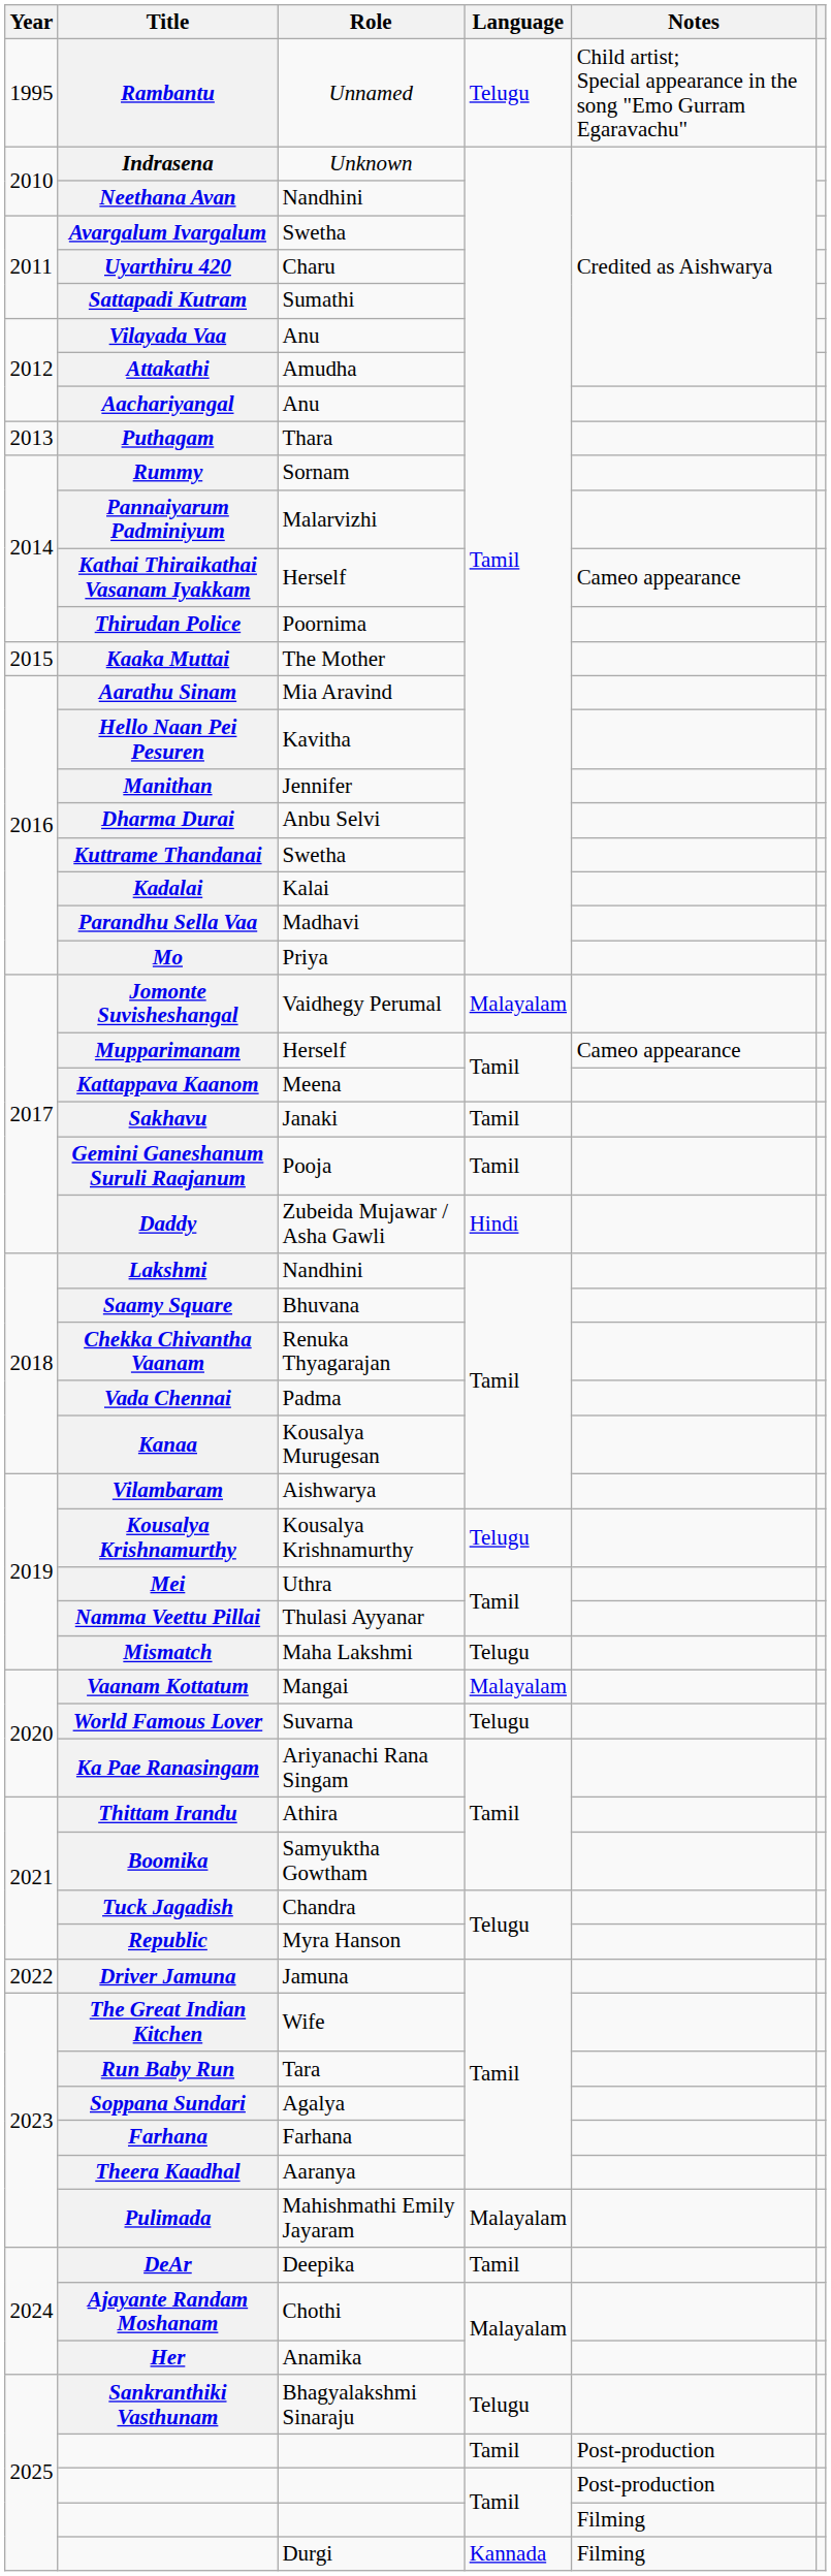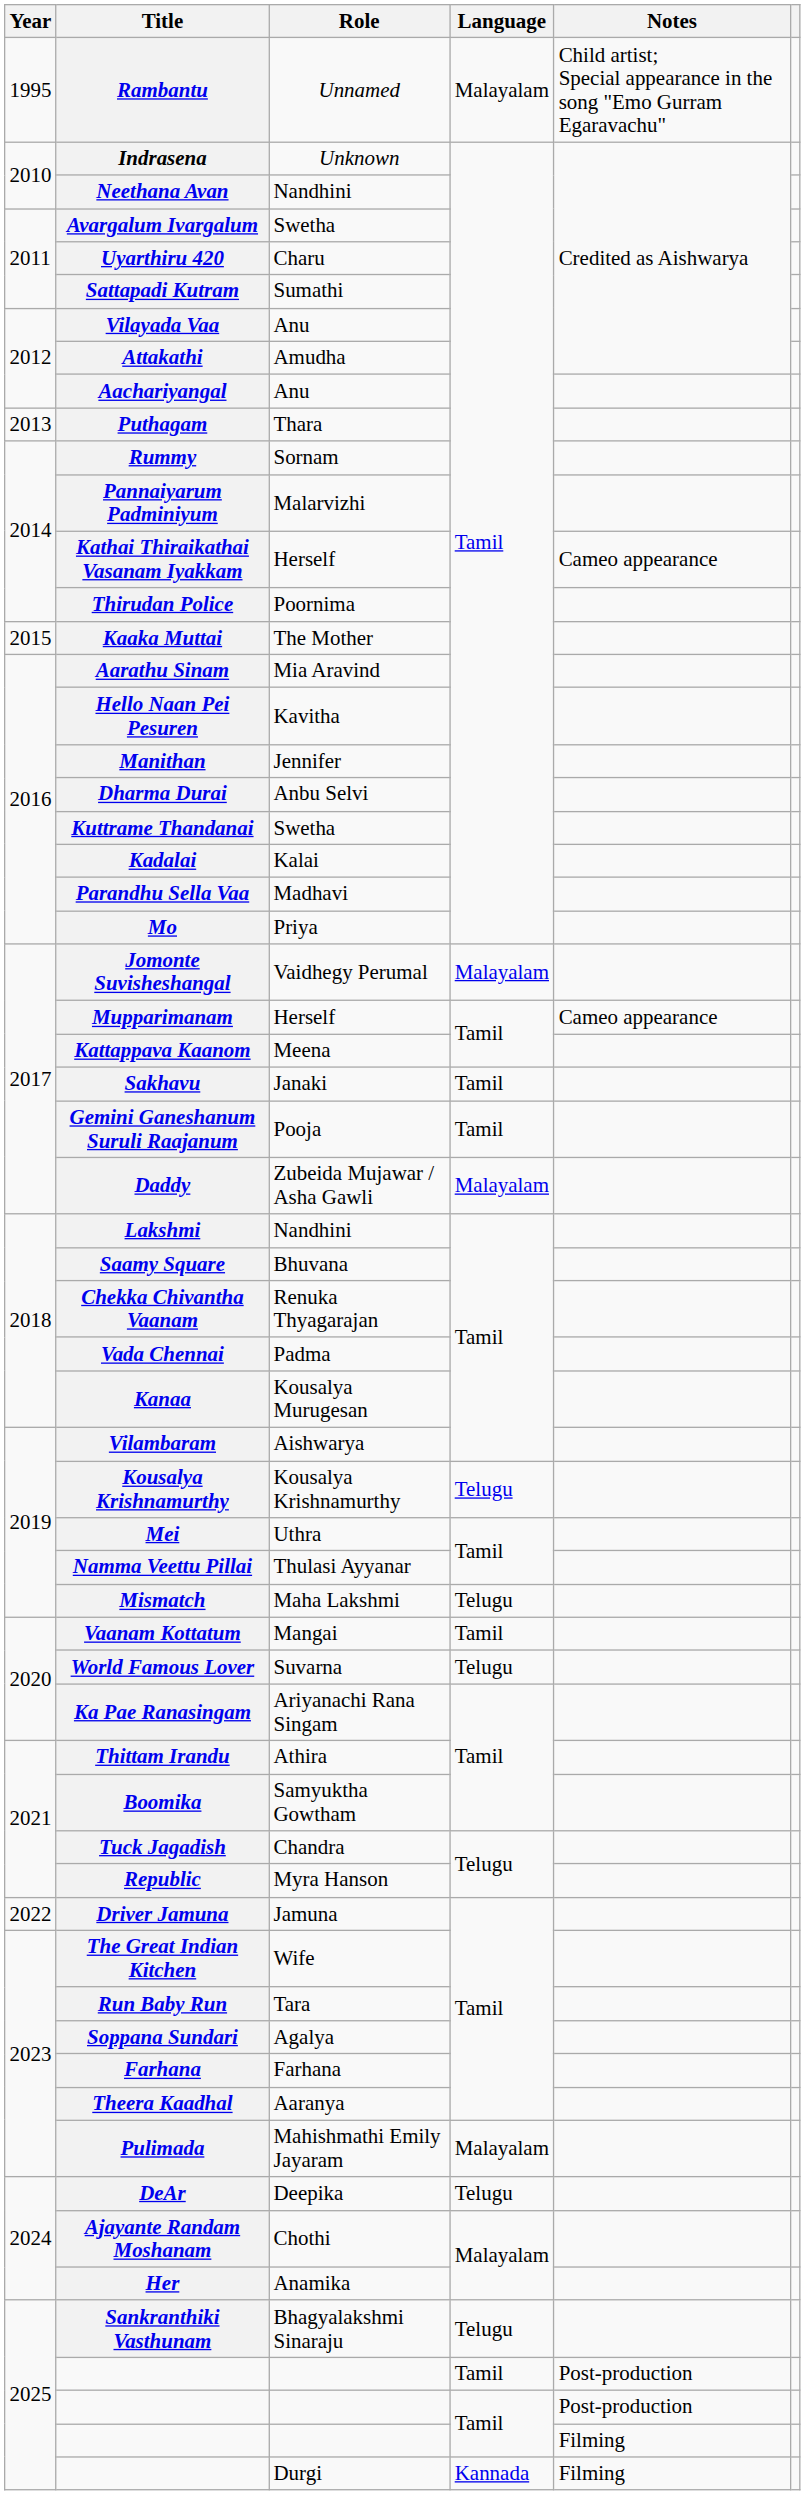 <table class="wikitable plainrowheaders sortable">
 <tr>
 <th scope="col">Year</th>
 <th scope="col">Title</th>
 <th scope="col">Role</th>
 <th scope="col">Language</th>
 <th scope="col" class="unsortable">Notes</th>
 <th scope="col" class="unsortable"></th>
 </tr>
 <tr>
 <td>1995</td>
 <th scope="row"><em><a href='#'>Rambantu</a></em></th>
 <td style="text-align: center;"><em>Unnamed</em></td>
-<td><a href='#'>Telugu</a></td>
+<td>Malayalam</td>
 <td>Child artist;<br>Special appearance in the song "Emo Gurram Egaravachu"</td>
 <td></td>
 </tr>
 <tr>
 <td rowspan="2">2010</td>
 <th scope="row"><em>Indrasena</em></th>
 <td style="text-align: center;"><em>Unknown</em></td>
 <td rowspan="22"><a href='#'>Tamil</a></td>
 <td rowspan="7">Credited as Aishwarya</td>
 <td></td>
 </tr>
 <tr>
 <th scope="row"><em><a href='#'>Neethana Avan</a></em></th>
 <td>Nandhini</td>
 <td></td>
 </tr>
 <tr>
 <td rowspan="3">2011</td>
 <th scope="row"><em><a href='#'>Avargalum Ivargalum</a></em></th>
 <td>Swetha</td>
 <td></td>
 </tr>
 <tr>
 <th scope="row"><em><a href='#'>Uyarthiru 420</a></em></th>
 <td>Charu</td>
 <td></td>
 </tr>
 <tr>
 <th scope="row"><em><a href='#'>Sattapadi Kutram</a></em></th>
 <td>Sumathi</td>
 <td></td>
 </tr>
 <tr>
 <td rowspan="3">2012</td>
 <th scope="row"><em><a href='#'>Vilayada Vaa</a></em></th>
 <td>Anu</td>
 <td></td>
 </tr>
 <tr>
 <th scope="row"><em><a href='#'>Attakathi</a></em></th>
 <td>Amudha</td>
 <td></td>
 </tr>
 <tr>
 <th scope="row"><em><a href='#'>Aachariyangal</a></em></th>
 <td>Anu</td>
 <td></td>
 <td></td>
 </tr>
 <tr>
 <td>2013</td>
 <th scope="row"><em><a href='#'>Puthagam</a></em></th>
 <td>Thara</td>
 <td></td>
 <td></td>
 </tr>
 <tr>
 <td rowspan="4">2014</td>
 <th scope="row"><em><a href='#'>Rummy</a></em></th>
 <td>Sornam</td>
 <td></td>
 <td></td>
 </tr>
 <tr>
 <th scope="row"><em><a href='#'>Pannaiyarum Padminiyum</a></em></th>
 <td>Malarvizhi</td>
 <td></td>
 <td></td>
 </tr>
 <tr>
 <th scope="row"><em><a href='#'>Kathai Thiraikathai Vasanam Iyakkam</a></em></th>
 <td>Herself</td>
 <td>Cameo appearance</td>
 <td></td>
 </tr>
 <tr>
 <th scope="row"><em><a href='#'>Thirudan Police</a></em></th>
 <td>Poornima</td>
 <td></td>
 <td></td>
 </tr>
 <tr>
 <td>2015</td>
 <th scope="row"><em><a href='#'>Kaaka Muttai</a></em></th>
 <td>The Mother</td>
 <td></td>
 <td></td>
 </tr>
 <tr>
 <td rowspan="8">2016</td>
 <th scope="row"><em><a href='#'>Aarathu Sinam</a></em></th>
 <td>Mia Aravind</td>
 <td></td>
 <td></td>
 </tr>
 <tr>
 <th scope="row"><em><a href='#'>Hello Naan Pei Pesuren</a></em></th>
 <td>Kavitha</td>
 <td></td>
 <td></td>
 </tr>
 <tr>
 <th scope="row"><em><a href='#'>Manithan</a></em></th>
 <td>Jennifer</td>
 <td></td>
 <td></td>
 </tr>
 <tr>
 <th scope="row"><em><a href='#'>Dharma Durai</a></em></th>
 <td>Anbu Selvi</td>
 <td></td>
 <td></td>
 </tr>
 <tr>
 <th scope="row"><em><a href='#'>Kuttrame Thandanai</a></em></th>
 <td>Swetha</td>
 <td></td>
 <td></td>
 </tr>
 <tr>
 <th scope="row"><em><a href='#'>Kadalai</a></em></th>
 <td>Kalai</td>
 <td></td>
 <td></td>
 </tr>
 <tr>
 <th scope="row"><em><a href='#'>Parandhu Sella Vaa</a></em></th>
 <td>Madhavi</td>
 <td></td>
 <td></td>
 </tr>
 <tr>
 <th scope="row"><em><a href='#'>Mo</a></em></th>
 <td>Priya</td>
 <td></td>
 <td></td>
 </tr>
 <tr>
 <td rowspan="6">2017</td>
 <th scope="row"><em><a href='#'>Jomonte Suvisheshangal</a></em></th>
 <td>Vaidhegy Perumal</td>
 <td><a href='#'>Malayalam</a></td>
 <td></td>
 <td></td>
 </tr>
 <tr>
 <th scope="row"><em><a href='#'>Mupparimanam</a></em></th>
 <td>Herself</td>
 <td rowspan="2">Tamil</td>
 <td>Cameo appearance</td>
 <td></td>
 </tr>
 <tr>
 <th scope="row"><em><a href='#'>Kattappava Kaanom</a></em></th>
 <td>Meena</td>
 <td></td>
 <td></td>
 </tr>
 <tr>
 <th scope="row"><em><a href='#'>Sakhavu</a></em></th>
 <td>Janaki</td>
 <td>Tamil</td>
 <td></td>
 <td></td>
 </tr>
 <tr>
 <th scope="row"><em><a href='#'>Gemini Ganeshanum Suruli Raajanum</a></em></th>
 <td>Pooja</td>
 <td>Tamil</td>
 <td></td>
 <td></td>
 </tr>
 <tr>
 <th scope="row"><em><a href='#'>Daddy</a></em></th>
 <td>Zubeida Mujawar / Asha Gawli</td>
-<td><a href='#'>Hindi</a></td>
+<td><a href='#'>Malayalam</a></td>
 <td></td>
 <td></td>
 </tr>
 <tr>
 <td rowspan="5">2018</td>
 <th scope="row"><em><a href='#'>Lakshmi</a></em></th>
 <td>Nandhini</td>
 <td rowspan="6">Tamil</td>
 <td></td>
 <td></td>
 </tr>
 <tr>
 <th scope="row"><em><a href='#'>Saamy Square</a></em></th>
 <td>Bhuvana</td>
 <td></td>
 <td></td>
 </tr>
 <tr>
 <th scope="row"><em><a href='#'>Chekka Chivantha Vaanam</a></em></th>
 <td>Renuka Thyagarajan</td>
 <td></td>
 <td></td>
 </tr>
 <tr>
 <th scope="row"><em><a href='#'>Vada Chennai</a></em></th>
 <td>Padma</td>
 <td></td>
 <td></td>
 </tr>
 <tr>
 <th scope="row"><em><a href='#'>Kanaa</a></em></th>
 <td>Kousalya Murugesan</td>
 <td></td>
 <td></td>
 </tr>
 <tr>
 <td rowspan="5">2019</td>
 <th scope="row"><em><a href='#'>Vilambaram</a></em></th>
 <td>Aishwarya</td>
 <td></td>
 <td></td>
 </tr>
 <tr>
 <th scope="row"><em><a href='#'>Kousalya Krishnamurthy</a></em></th>
 <td>Kousalya Krishnamurthy</td>
 <td><a href='#'>Telugu</a></td>
 <td></td>
 <td></td>
 </tr>
 <tr>
 <th scope="row"><em><a href='#'>Mei</a></em></th>
 <td>Uthra</td>
 <td rowspan="2">Tamil</td>
 <td></td>
 <td></td>
 </tr>
 <tr>
 <th scope="row"><em><a href='#'>Namma Veettu Pillai</a></em></th>
 <td>Thulasi Ayyanar</td>
 <td></td>
 <td></td>
 </tr>
 <tr>
 <th scope="row"><em><a href='#'>Mismatch</a></em></th>
 <td>Maha Lakshmi</td>
 <td>Telugu</td>
 <td></td>
 <td></td>
 </tr>
 <tr>
 <td rowspan="3">2020</td>
 <th scope="row"><em><a href='#'>Vaanam Kottatum</a></em></th>
 <td>Mangai</td>
-<td><a href='#'>Malayalam</a></td>
+<td>Tamil</td>
 <td></td>
 <td></td>
 </tr>
 <tr>
 <th scope="row"><em><a href='#'>World Famous Lover</a></em></th>
 <td>Suvarna</td>
 <td>Telugu</td>
 <td></td>
 <td></td>
 </tr>
 <tr>
 <th scope="row"><em><a href='#'>Ka Pae Ranasingam</a></em></th>
 <td>Ariyanachi Rana Singam</td>
 <td rowspan="3">Tamil</td>
 <td></td>
 <td></td>
 </tr>
 <tr>
 <td rowspan="4">2021</td>
 <th scope="row"><em><a href='#'>Thittam Irandu</a></em></th>
 <td>Athira</td>
 <td></td>
 <td></td>
 </tr>
 <tr>
 <th scope="row"><em><a href='#'>Boomika</a></em></th>
 <td>Samyuktha Gowtham</td>
 <td></td>
 <td></td>
 </tr>
 <tr>
 <th scope="row"><em><a href='#'>Tuck Jagadish</a></em></th>
 <td>Chandra</td>
 <td rowspan="2">Telugu</td>
 <td></td>
 <td></td>
 </tr>
 <tr>
 <th scope="row"><em><a href='#'>Republic</a></em></th>
 <td>Myra Hanson</td>
 <td></td>
 <td></td>
 </tr>
 <tr>
 <td>2022</td>
 <th scope="row"><em><a href='#'>Driver Jamuna</a></em></th>
 <td>Jamuna</td>
 <td rowspan="6">Tamil</td>
 <td></td>
 <td></td>
 </tr>
 <tr>
 <td rowspan="6">2023</td>
 <th scope="row"><em><a href='#'>The Great Indian Kitchen</a></em></th>
 <td>Wife</td>
 <td></td>
 <td></td>
 </tr>
 <tr>
 <th scope="row"><em><a href='#'>Run Baby Run</a></em></th>
 <td>Tara</td>
 <td></td>
 <td></td>
 </tr>
 <tr>
 <th scope="row"><em><a href='#'>Soppana Sundari</a></em></th>
 <td>Agalya</td>
 <td></td>
 <td></td>
 </tr>
 <tr>
 <th scope="row"><em><a href='#'>Farhana</a></em></th>
 <td>Farhana</td>
 <td></td>
 <td></td>
 </tr>
 <tr>
 <th scope="row"><em><a href='#'>Theera Kaadhal</a></em></th>
 <td>Aaranya</td>
 <td></td>
 <td></td>
 </tr>
 <tr>
 <th scope="row"><em><a href='#'>Pulimada</a></em></th>
 <td>Mahishmathi Emily Jayaram</td>
 <td>Malayalam</td>
 <td></td>
 <td></td>
 </tr>
 <tr>
 <td rowspan="3">2024</td>
 <th scope="row"><em><a href='#'>DeAr</a></em></th>
 <td>Deepika</td>
-<td>Tamil</td>
+<td>Telugu</td>
 <td></td>
 <td></td>
 </tr>
 <tr>
 <th scope="row"><em><a href='#'>Ajayante Randam Moshanam</a></em></th>
 <td>Chothi</td>
 <td rowspan="2">Malayalam</td>
 <td></td>
 <td></td>
 </tr>
 <tr>
 <th scope="row"><em><a href='#'>Her</a></em></th>
 <td>Anamika</td>
 <td></td>
 <td></td>
 </tr>
 <tr>
 <td rowspan="5">2025</td>
 <th scope="row"><em><a href='#'>Sankranthiki Vasthunam</a></em></th>
 <td>Bhagyalakshmi Sinaraju</td>
 <td>Telugu</td>
 <td></td>
 <td></td>
 </tr>
 <tr>
 <td></td>
 <td></td>
 <td>Tamil</td>
 <td>Post-production</td>
 <td></td>
 </tr>
 <tr>
 <td></td>
 <td></td>
 <td rowspan="2">Tamil</td>
 <td>Post-production</td>
 <td></td>
 </tr>
 <tr>
 <td></td>
 <td></td>
 <td>Filming</td>
 <td></td>
 </tr>
 <tr>
 <td></td>
 <td>Durgi</td>
 <td><a href='#'>Kannada</a></td>
 <td>Filming</td>
 <td></td>
 </tr>
 </table>
